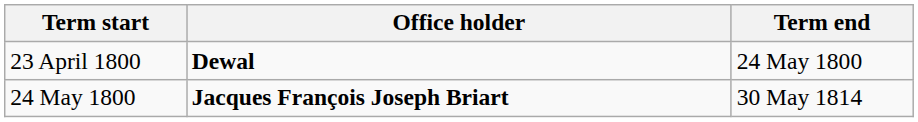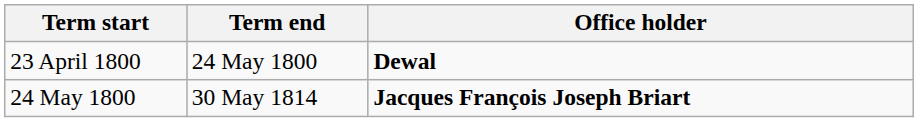 <table class="wikitable" style="width: 70%;">
 <tr>
 <th align="left" style="width: 20%;">Term start</th>
+<th align="left" style="width: 20%;">Term end</th>
 <th align="left">Office holder</th>
-<th align="left" style="width: 20%;">Term end</th>
 </tr>
 <tr valign="top">
 <td>23 April 1800</td>
+<td>24 May 1800</td>
 <td><strong>Dewal</strong></td>
-<td>24 May 1800</td>
 </tr>
 <tr valign="top">
 <td>24 May 1800</td>
+<td>30 May 1814</td>
 <td><strong>Jacques François Joseph Briart</strong></td>
-<td>30 May 1814</td>
 </tr>
 </table>
